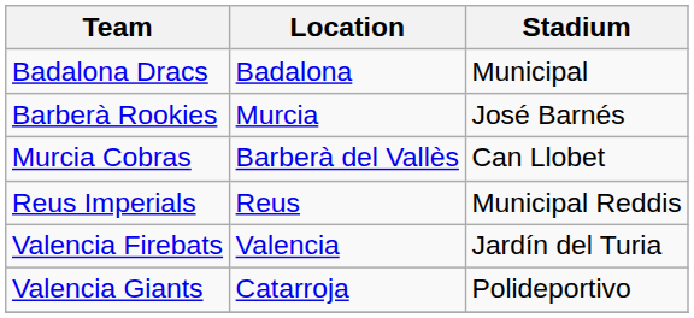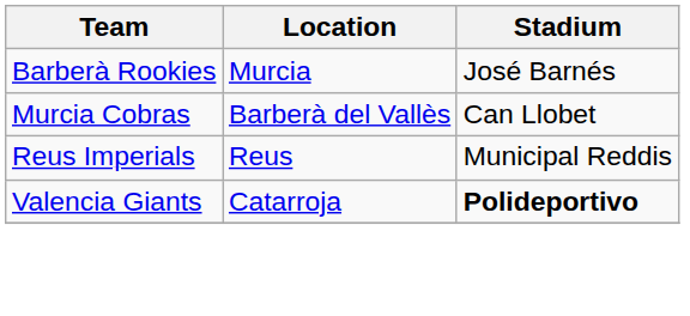 <table class="wikitable sortable" style="text-align: left;">
 <tr>
 <th>Team</th>
 <th>Location</th>
 <th>Stadium</th>
-</tr>
-<tr>
-<td><a href='#'>Badalona Dracs</a></td>
-<td><a href='#'>Badalona</a></td>
-<td>Municipal</td>
 </tr>
 <tr>
 <td><a href='#'>Barberà Rookies</a></td>
 <td><a href='#'>Murcia</a></td>
 <td>José Barnés</td>
 </tr>
 <tr>
 <td><a href='#'>Murcia Cobras</a></td>
 <td><a href='#'>Barberà del Vallès</a></td>
 <td>Can Llobet</td>
 </tr>
 <tr>
 <td><a href='#'>Reus Imperials</a></td>
 <td><a href='#'>Reus</a></td>
 <td>Municipal Reddis</td>
 </tr>
 <tr>
-<td><a href='#'>Valencia Firebats</a></td>
-<td><a href='#'>Valencia</a></td>
-<td>Jardín del Turia</td>
-</tr>
-<tr>
 <td><a href='#'>Valencia Giants</a></td>
 <td><a href='#'>Catarroja</a></td>
-<td>Polideportivo</td>
+<td><strong>Polideportivo</strong></td>
 </tr>
 <tr>
 </tr>
 </table>
